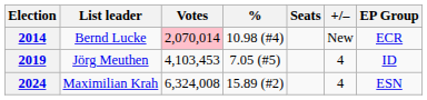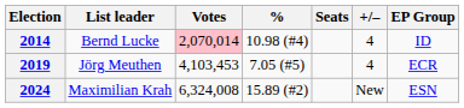 <table class="wikitable" style="font-size:97%; text-align:center;">
 <tr>
 <th>Election</th>
 <th>List leader</th>
 <th>Votes</th>
 <th>%</th>
 <th>Seats</th>
 <th>+/–</th>
 <th>EP Group</th>
 </tr>
 <tr>
 <th><a href='#'>2014</a></th>
 <td><a href='#'>Bernd Lucke</a></td>
 <td style="background: pink;">2,070,014</td>
 <td>10.98 (#4)</td>
 <td></td>
-<td>New</td>
-<td><a href='#'>ECR</a></td>
+<td> 4</td>
+<td><a href='#'>ID</a></td>
 </tr>
 <tr>
 <th><a href='#'>2019</a></th>
 <td><a href='#'>Jörg Meuthen</a></td>
 <td>4,103,453</td>
 <td>7.05 (#5)</td>
 <td></td>
 <td> 4</td>
-<td><a href='#'>ID</a></td>
+<td><a href='#'>ECR</a></td>
 </tr>
 <tr>
 <th><a href='#'>2024</a></th>
 <td><a href='#'>Maximilian Krah</a></td>
 <td>6,324,008</td>
 <td>15.89 (#2)</td>
 <td></td>
-<td> 4</td>
+<td>New</td>
 <td><a href='#'>ESN</a></td>
 </tr>
 </table>
